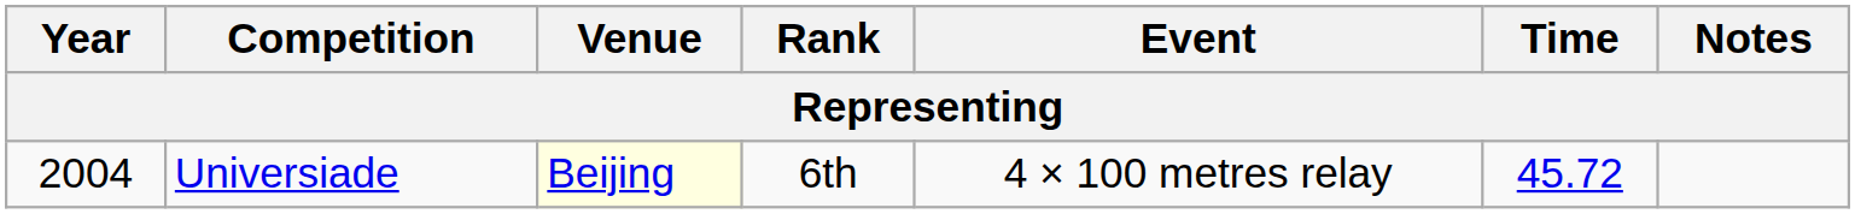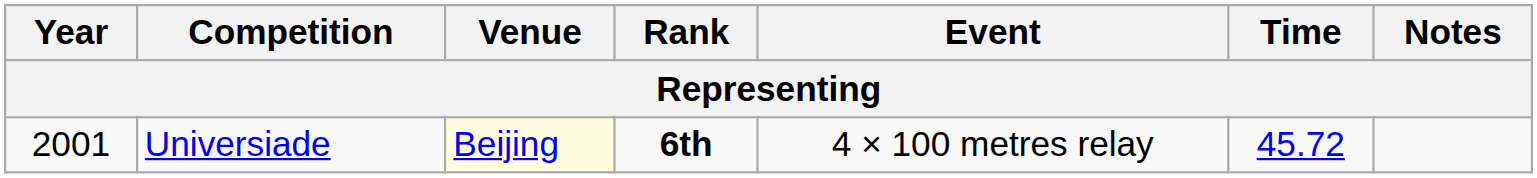 <table class="wikitable" width=55% style="font-size:100%; text-align:center;">
 <tr>
 <th>Year</th>
 <th>Competition</th>
 <th>Venue</th>
 <th>Rank</th>
 <th>Event</th>
 <th>Time</th>
 <th>Notes</th>
 </tr>
 <tr>
 <th colspan=7>Representing </th>
 </tr>
 <tr>
-<td>2004</td>
+<td>2001</td>
 <td align=left><a href='#'>Universiade</a></td>
 <td align=left style="background: lightyellow;"> <a href='#'>Beijing</a></td>
-<td>6th</td>
+<td><strong>6th</strong></td>
 <td>4 × 100 metres relay</td>
 <td><a href='#'>45.72</a></td>
 <td></td>
 </tr>
 </table>
